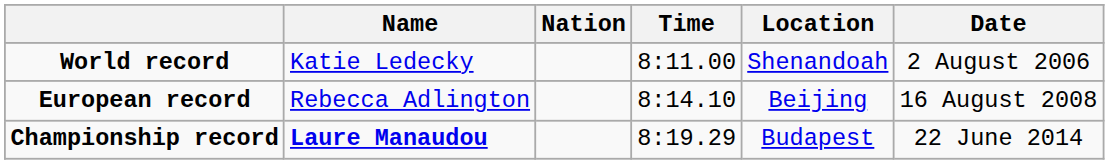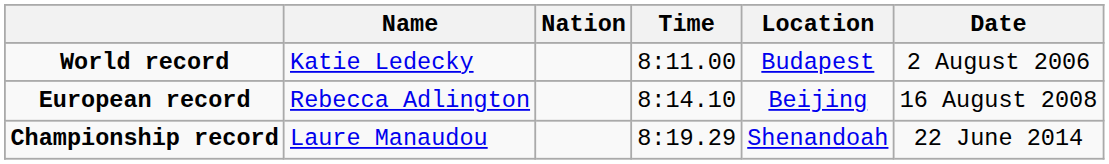 <table class=wikitable style=text-align:center>
 <tr>
 <th></th>
 <th>Name</th>
 <th>Nation</th>
 <th>Time</th>
 <th>Location</th>
 <th>Date</th>
 </tr>
 <tr>
 <td><strong>World record</strong></td>
 <td align=left><a href='#'>Katie Ledecky</a></td>
 <td align=left></td>
 <td align=left>8:11.00</td>
-<td><a href='#'>Shenandoah</a></td>
+<td><a href='#'>Budapest</a></td>
 <td>2 August 2006</td>
 </tr>
 <tr>
 <td><strong>European record</strong></td>
 <td align=left><a href='#'>Rebecca Adlington</a></td>
 <td align=left></td>
 <td align=left>8:14.10</td>
 <td><a href='#'>Beijing</a></td>
 <td>16 August 2008</td>
 </tr>
 <tr>
 <td><strong>Championship record</strong></td>
-<td align=left><strong><a href='#'>Laure Manaudou</a></strong></td>
+<td align=left><a href='#'>Laure Manaudou</a></td>
 <td align=left></td>
 <td align=left>8:19.29</td>
-<td><a href='#'>Budapest</a></td>
+<td><a href='#'>Shenandoah</a></td>
 <td>22 June 2014</td>
 </tr>
 </table>
